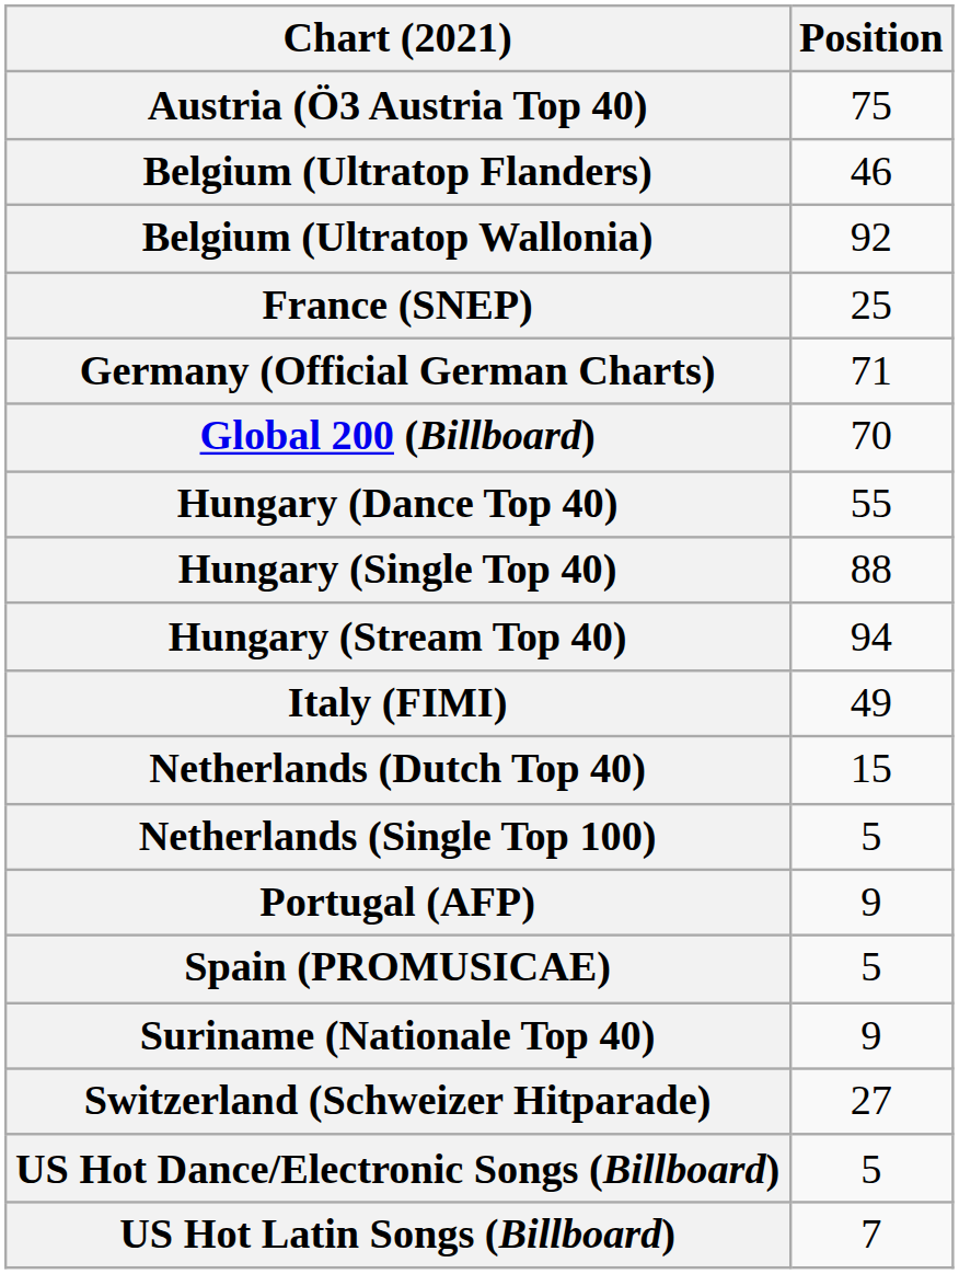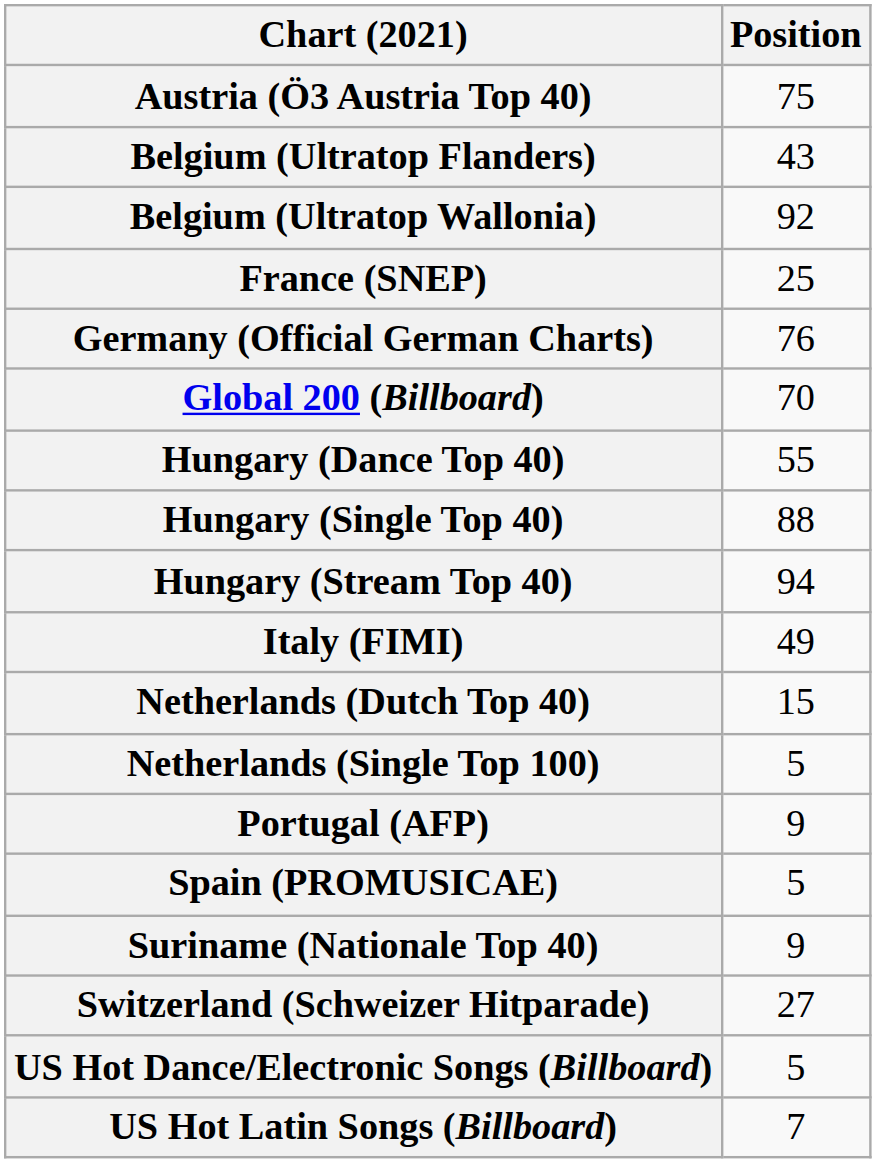 <table class="wikitable sortable plainrowheaders" style="text-align:center">
 <tr>
 <th scope="col">Chart (2021)</th>
 <th scope="col">Position</th>
 </tr>
 <tr>
 <th scope="row">Austria (Ö3 Austria Top 40)</th>
 <td>75</td>
 </tr>
 <tr>
 <th scope="row">Belgium (Ultratop Flanders)</th>
-<td>46</td>
+<td>43</td>
 </tr>
 <tr>
 <th scope="row">Belgium (Ultratop Wallonia)</th>
 <td>92</td>
 </tr>
 <tr>
 <th scope="row">France (SNEP)</th>
 <td>25</td>
 </tr>
 <tr>
 <th scope="row">Germany (Official German Charts)</th>
-<td>71</td>
+<td>76</td>
 </tr>
 <tr>
 <th scope="row"><a href='#'>Global 200</a> (<em>Billboard</em>)</th>
 <td>70</td>
 </tr>
 <tr>
 <th scope="row">Hungary (Dance Top 40)</th>
 <td>55</td>
 </tr>
 <tr>
 <th scope="row">Hungary (Single Top 40)</th>
 <td>88</td>
 </tr>
 <tr>
 <th scope="row">Hungary (Stream Top 40)</th>
 <td>94</td>
 </tr>
 <tr>
 <th scope="row">Italy (FIMI)</th>
 <td>49</td>
 </tr>
 <tr>
 <th scope="row">Netherlands (Dutch Top 40)</th>
 <td>15</td>
 </tr>
 <tr>
 <th scope="row">Netherlands (Single Top 100)</th>
 <td>5</td>
 </tr>
 <tr>
 <th scope="row">Portugal (AFP)</th>
 <td>9</td>
 </tr>
 <tr>
 <th scope="row">Spain (PROMUSICAE)</th>
 <td>5</td>
 </tr>
 <tr>
 <th scope="row">Suriname (Nationale Top 40)</th>
 <td>9</td>
 </tr>
 <tr>
 <th scope="row">Switzerland (Schweizer Hitparade)</th>
 <td>27</td>
 </tr>
 <tr>
 <th scope="row">US Hot Dance/Electronic Songs (<em>Billboard</em>)</th>
 <td>5</td>
 </tr>
 <tr>
 <th scope="row">US Hot Latin Songs (<em>Billboard</em>)</th>
 <td>7</td>
 </tr>
 </table>
